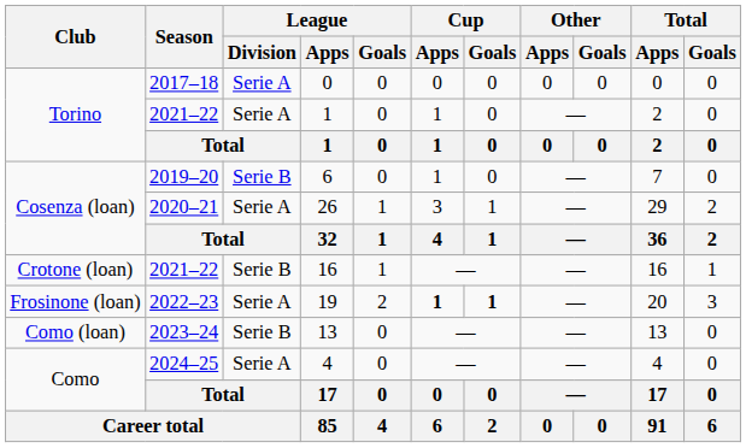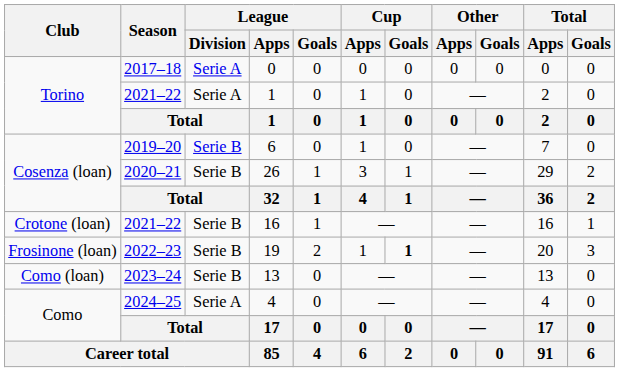 <table class="wikitable" style="text-align:center">
 <tr>
 <th rowspan="2">Club</th>
 <th rowspan="2">Season</th>
 <th colspan="3">League</th>
 <th colspan="2">Cup</th>
 <th colspan="2">Other</th>
 <th colspan="2">Total</th>
 </tr>
 <tr>
 <th>Division</th>
 <th>Apps</th>
 <th>Goals</th>
 <th>Apps</th>
 <th>Goals</th>
 <th>Apps</th>
 <th>Goals</th>
 <th>Apps</th>
 <th>Goals</th>
 </tr>
 <tr>
 <td rowspan="3"><a href='#'>Torino</a></td>
 <td><a href='#'>2017–18</a></td>
 <td><a href='#'>Serie A</a></td>
 <td>0</td>
 <td>0</td>
 <td>0</td>
 <td>0</td>
 <td>0</td>
 <td>0</td>
 <td>0</td>
 <td>0</td>
 </tr>
 <tr>
 <td><a href='#'>2021–22</a></td>
 <td>Serie A</td>
 <td>1</td>
 <td>0</td>
 <td>1</td>
 <td>0</td>
 <td colspan="2">—</td>
 <td>2</td>
 <td>0</td>
 </tr>
 <tr>
 <th colspan="2">Total</th>
 <th>1</th>
 <th>0</th>
 <th>1</th>
 <th>0</th>
 <th>0</th>
 <th>0</th>
 <th>2</th>
 <th>0</th>
 </tr>
 <tr>
 <td rowspan="3"><a href='#'>Cosenza</a> (loan)</td>
 <td><a href='#'>2019–20</a></td>
 <td><a href='#'>Serie B</a></td>
 <td>6</td>
 <td>0</td>
 <td>1</td>
 <td>0</td>
 <td colspan="2">—</td>
 <td>7</td>
 <td>0</td>
 </tr>
 <tr>
 <td><a href='#'>2020–21</a></td>
-<td>Serie A</td>
+<td>Serie B</td>
 <td>26</td>
 <td>1</td>
 <td>3</td>
 <td>1</td>
 <td colspan="2">—</td>
 <td>29</td>
 <td>2</td>
 </tr>
 <tr>
 <th colspan="2">Total</th>
 <th>32</th>
 <th>1</th>
 <th>4</th>
 <th>1</th>
 <th colspan="2">—</th>
 <th>36</th>
 <th>2</th>
 </tr>
 <tr>
 <td><a href='#'>Crotone</a> (loan)</td>
 <td><a href='#'>2021–22</a></td>
 <td>Serie B</td>
 <td>16</td>
 <td>1</td>
 <td colspan="2">—</td>
 <td colspan="2">—</td>
 <td>16</td>
 <td>1</td>
 </tr>
 <tr>
 <td><a href='#'>Frosinone</a> (loan)</td>
 <td><a href='#'>2022–23</a></td>
-<td>Serie A</td>
+<td>Serie B</td>
 <td>19</td>
 <td>2</td>
-<td><strong>1</strong></td>
+<td>1</td>
 <td><strong>1</strong></td>
 <td colspan="2">—</td>
 <td>20</td>
 <td>3</td>
 </tr>
 <tr>
 <td><a href='#'>Como</a> (loan)</td>
 <td><a href='#'>2023–24</a></td>
 <td>Serie B</td>
 <td>13</td>
 <td>0</td>
 <td colspan="2">—</td>
 <td colspan="2">—</td>
 <td>13</td>
 <td>0</td>
 </tr>
 <tr>
 <td rowspan="2">Como</td>
 <td><a href='#'>2024–25</a></td>
 <td>Serie A</td>
 <td>4</td>
 <td>0</td>
 <td colspan="2">—</td>
 <td colspan="2">—</td>
 <td>4</td>
 <td>0</td>
 </tr>
 <tr>
 <th colspan="2">Total</th>
 <th>17</th>
 <th>0</th>
 <th>0</th>
 <th>0</th>
 <th colspan="2">—</th>
 <th>17</th>
 <th>0</th>
 </tr>
 <tr>
 <th colspan="3">Career total</th>
 <th>85</th>
 <th>4</th>
 <th>6</th>
 <th>2</th>
 <th>0</th>
 <th>0</th>
 <th>91</th>
 <th>6</th>
 </tr>
 </table>
